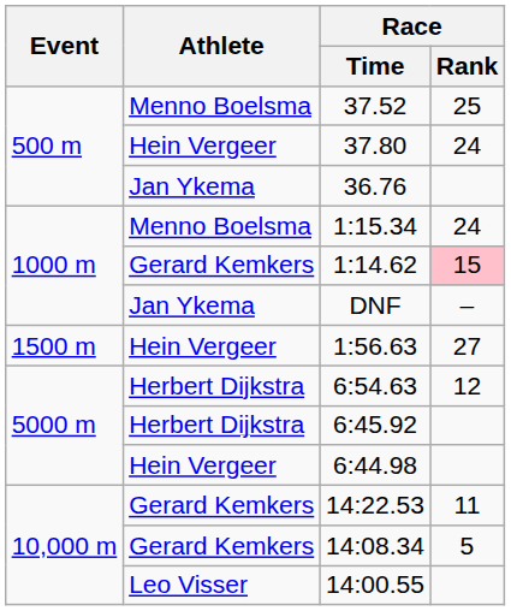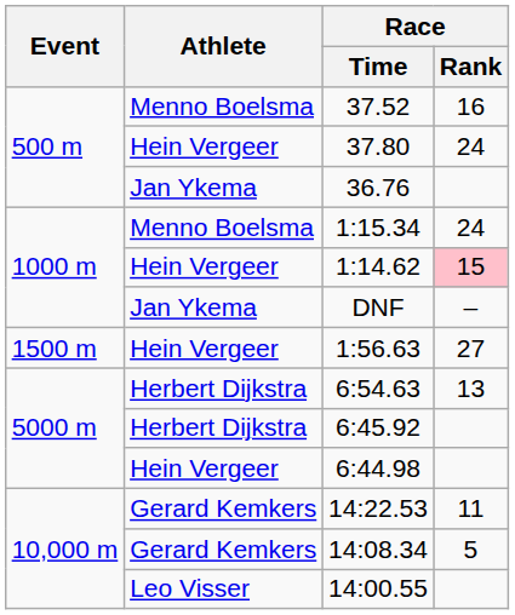 <table class="wikitable" border="1" style="font-size:90%">
 <tr>
 <th rowspan=2>Event</th>
 <th rowspan=2>Athlete</th>
 <th colspan=2>Race</th>
 </tr>
 <tr>
 <th>Time</th>
 <th>Rank</th>
 </tr>
 <tr>
 <td rowspan=3><a href='#'>500 m</a></td>
 <td><a href='#'>Menno Boelsma</a></td>
 <td align=center>37.52</td>
-<td align=center>25</td>
+<td align=center>16</td>
 </tr>
 <tr>
 <td><a href='#'>Hein Vergeer</a></td>
 <td align=center>37.80</td>
 <td align=center>24</td>
 </tr>
 <tr>
 <td><a href='#'>Jan Ykema</a></td>
 <td align=center>36.76</td>
 <td align=center></td>
 </tr>
 <tr>
 <td rowspan=3><a href='#'>1000 m</a></td>
 <td><a href='#'>Menno Boelsma</a></td>
 <td align=center>1:15.34</td>
 <td align=center>24</td>
 </tr>
 <tr>
-<td><a href='#'>Gerard Kemkers</a></td>
+<td><a href='#'>Hein Vergeer</a></td>
 <td align=center>1:14.62</td>
 <td align=center style="background: pink;">15</td>
 </tr>
 <tr>
 <td><a href='#'>Jan Ykema</a></td>
 <td align=center>DNF</td>
 <td align=center>–</td>
 </tr>
 <tr>
 <td><a href='#'>1500 m</a></td>
 <td><a href='#'>Hein Vergeer</a></td>
 <td align=center>1:56.63</td>
 <td align=center>27</td>
 </tr>
 <tr>
 <td rowspan=3><a href='#'>5000 m</a></td>
 <td><a href='#'>Herbert Dijkstra</a></td>
 <td align=center>6:54.63</td>
-<td align=center>12</td>
+<td align=center>13</td>
 </tr>
 <tr>
 <td><a href='#'>Herbert Dijkstra</a></td>
 <td align=center>6:45.92</td>
 <td align=center></td>
 </tr>
 <tr>
 <td><a href='#'>Hein Vergeer</a></td>
 <td align=center>6:44.98</td>
 <td align=center></td>
 </tr>
 <tr>
 <td rowspan=3><a href='#'>10,000 m</a></td>
 <td><a href='#'>Gerard Kemkers</a></td>
 <td align=center>14:22.53</td>
 <td align=center>11</td>
 </tr>
 <tr>
 <td><a href='#'>Gerard Kemkers</a></td>
 <td align=center>14:08.34</td>
 <td align=center>5</td>
 </tr>
 <tr>
 <td><a href='#'>Leo Visser</a></td>
 <td align=center>14:00.55</td>
 <td align=center></td>
 </tr>
 </table>
